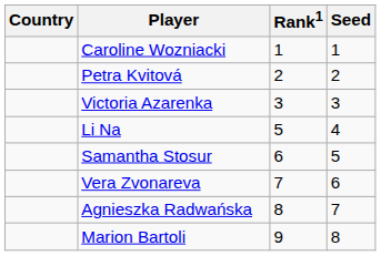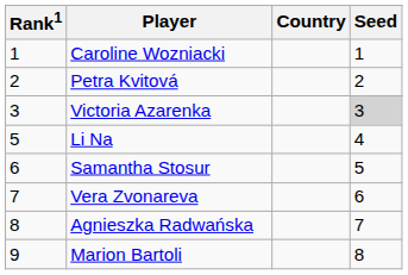 <table class="sortable wikitable">
 <tr>
+<th>Rank<sup>1</sup></th>
+<th width="175">Player</th>
 <th width="40">Country</th>
-<th width="175">Player</th>
-<th>Rank<sup>1</sup></th>
 <th>Seed</th>
 </tr>
 <tr>
+<td>1</td>
+<td><a href='#'>Caroline Wozniacki</a></td>
 <td></td>
-<td><a href='#'>Caroline Wozniacki</a></td>
-<td>1</td>
 <td>1</td>
 </tr>
 <tr>
+<td>2</td>
+<td><a href='#'>Petra Kvitová</a></td>
 <td></td>
-<td><a href='#'>Petra Kvitová</a></td>
-<td>2</td>
 <td>2</td>
 </tr>
 <tr>
+<td>3</td>
+<td><a href='#'>Victoria Azarenka</a></td>
 <td></td>
-<td><a href='#'>Victoria Azarenka</a></td>
-<td>3</td>
-<td>3</td>
+<td style="background: lightgrey;">3</td>
 </tr>
 <tr>
+<td>5</td>
+<td><a href='#'>Li Na</a></td>
 <td></td>
-<td><a href='#'>Li Na</a></td>
-<td>5</td>
 <td>4</td>
 </tr>
 <tr>
+<td>6</td>
+<td><a href='#'>Samantha Stosur</a></td>
 <td></td>
-<td><a href='#'>Samantha Stosur</a></td>
-<td>6</td>
 <td>5</td>
 </tr>
 <tr>
+<td>7</td>
+<td><a href='#'>Vera Zvonareva</a></td>
 <td></td>
-<td><a href='#'>Vera Zvonareva</a></td>
-<td>7</td>
 <td>6</td>
 </tr>
 <tr>
+<td>8</td>
+<td><a href='#'>Agnieszka Radwańska</a></td>
 <td></td>
-<td><a href='#'>Agnieszka Radwańska</a></td>
-<td>8</td>
 <td>7</td>
 </tr>
 <tr>
+<td>9</td>
+<td><a href='#'>Marion Bartoli</a></td>
 <td></td>
-<td><a href='#'>Marion Bartoli</a></td>
-<td>9</td>
 <td>8</td>
 </tr>
 </table>
